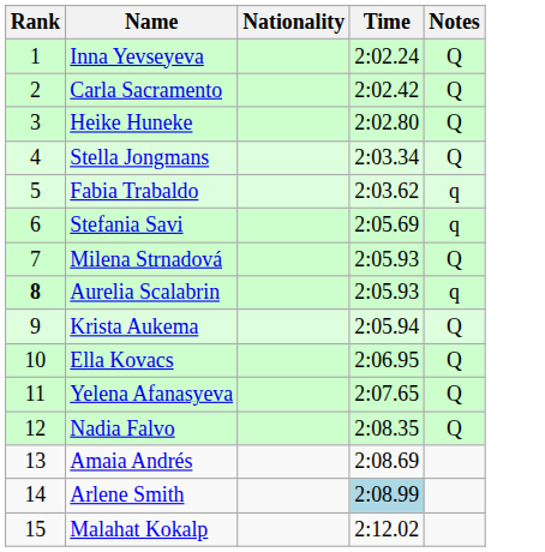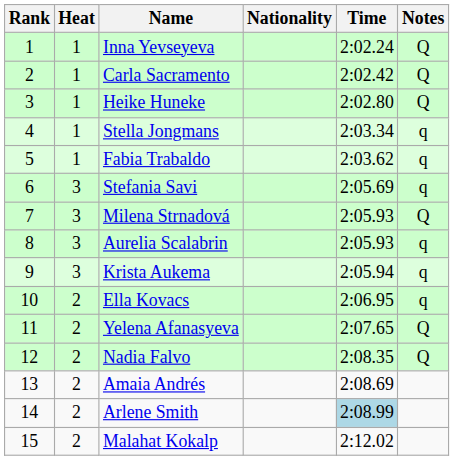 <table class="wikitable sortable" style="text-align:center">
 <tr>
 <th>Rank</th>
+<th>Heat</th>
 <th>Name</th>
 <th>Nationality</th>
 <th>Time</th>
 <th>Notes</th>
 </tr>
 <tr bgcolor=ccffcc>
+<td>1</td>
 <td>1</td>
 <td align="left"><a href='#'>Inna Yevseyeva</a></td>
 <td align=left></td>
 <td>2:02.24</td>
 <td>Q</td>
 </tr>
 <tr bgcolor=ccffcc>
 <td>2</td>
+<td>1</td>
 <td align="left"><a href='#'>Carla Sacramento</a></td>
 <td align=left></td>
 <td>2:02.42</td>
 <td>Q</td>
 </tr>
 <tr bgcolor=ccffcc>
 <td>3</td>
+<td>1</td>
 <td align="left"><a href='#'>Heike Huneke</a></td>
 <td align=left></td>
 <td>2:02.80</td>
 <td>Q</td>
 </tr>
 <tr bgcolor=ddffdd>
 <td>4</td>
+<td>1</td>
 <td align="left"><a href='#'>Stella Jongmans</a></td>
 <td align=left></td>
 <td>2:03.34</td>
-<td>Q</td>
+<td>q</td>
 </tr>
 <tr bgcolor=ddffdd>
 <td>5</td>
+<td>1</td>
 <td align="left"><a href='#'>Fabia Trabaldo</a></td>
 <td align=left></td>
 <td>2:03.62</td>
 <td>q</td>
 </tr>
 <tr bgcolor=ccffcc>
 <td>6</td>
+<td>3</td>
 <td align="left"><a href='#'>Stefania Savi</a></td>
 <td align=left></td>
 <td>2:05.69</td>
 <td>q</td>
 </tr>
 <tr bgcolor=ccffcc>
 <td>7</td>
+<td>3</td>
 <td align="left"><a href='#'>Milena Strnadová</a></td>
 <td align=left></td>
 <td>2:05.93</td>
 <td>Q</td>
 </tr>
 <tr bgcolor=ccffcc>
-<td><strong>8</strong></td>
+<td>8</td>
+<td>3</td>
 <td align="left"><a href='#'>Aurelia Scalabrin</a></td>
 <td align=left></td>
 <td>2:05.93</td>
 <td>q</td>
 </tr>
 <tr bgcolor=ddffdd>
 <td>9</td>
+<td>3</td>
 <td align="left"><a href='#'>Krista Aukema</a></td>
 <td align=left></td>
 <td>2:05.94</td>
-<td>Q</td>
+<td>q</td>
 </tr>
 <tr bgcolor=ccffcc>
 <td>10</td>
+<td>2</td>
 <td align="left"><a href='#'>Ella Kovacs</a></td>
 <td align=left></td>
 <td>2:06.95</td>
-<td>Q</td>
+<td>q</td>
 </tr>
 <tr bgcolor=ccffcc>
 <td>11</td>
+<td>2</td>
 <td align="left"><a href='#'>Yelena Afanasyeva</a></td>
 <td align=left></td>
 <td>2:07.65</td>
 <td>Q</td>
 </tr>
 <tr bgcolor=ccffcc>
 <td>12</td>
+<td>2</td>
 <td align="left"><a href='#'>Nadia Falvo</a></td>
 <td align=left></td>
 <td>2:08.35</td>
 <td>Q</td>
 </tr>
 <tr>
 <td>13</td>
+<td>2</td>
 <td align="left"><a href='#'>Amaia Andrés</a></td>
 <td align=left></td>
 <td>2:08.69</td>
 <td></td>
 </tr>
 <tr>
 <td>14</td>
+<td>2</td>
 <td align="left"><a href='#'>Arlene Smith</a></td>
 <td align=left></td>
 <td style="background: lightblue;">2:08.99</td>
 <td></td>
 </tr>
 <tr>
 <td>15</td>
+<td>2</td>
 <td align="left"><a href='#'>Malahat Kokalp</a></td>
 <td align=left></td>
 <td>2:12.02</td>
 <td></td>
 </tr>
 </table>
